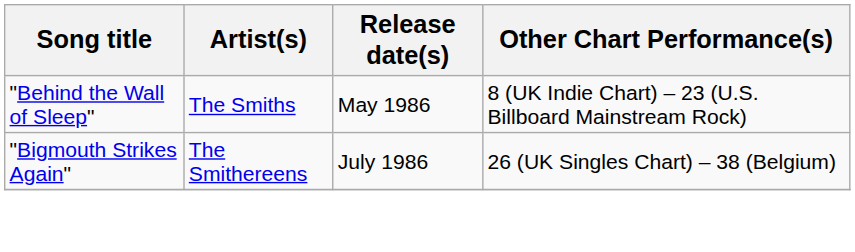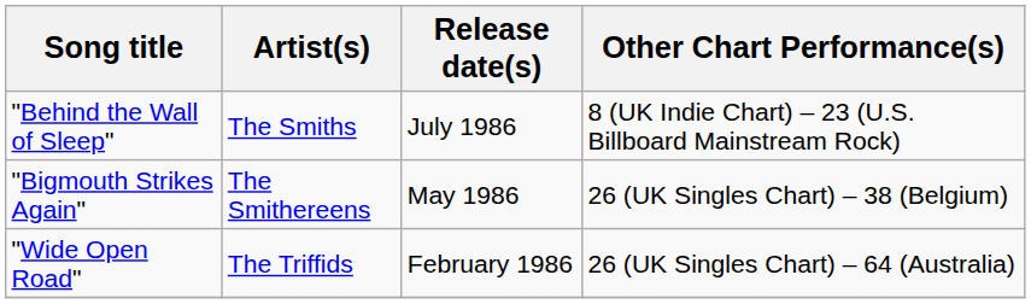 <table class="wikitable sortable" style="font-size:95%;">
 <tr>
 <th><big>Song title</big></th>
 <th><big>Artist(s)</big></th>
 <th><big>Release date(s)</big></th>
 <th><big>Other Chart Performance(s)</big></th>
 </tr>
 <tr>
 <td>"<a href='#'>Behind the Wall of Sleep</a>"</td>
 <td><a href='#'>The Smiths</a></td>
-<td>May 1986</td>
+<td>July 1986</td>
 <td>8 (UK Indie Chart) – 23 (U.S. Billboard Mainstream Rock)</td>
 </tr>
 <tr>
 <td>"<a href='#'>Bigmouth Strikes Again</a>"</td>
 <td><a href='#'>The Smithereens</a></td>
-<td>July 1986</td>
+<td>May 1986</td>
 <td>26 (UK Singles Chart) – 38 (Belgium)</td>
+</tr>
+<tr>
+<td>"<a href='#'>Wide Open Road</a>"</td>
+<td><a href='#'>The Triffids</a></td>
+<td>February 1986</td>
+<td>26 (UK Singles Chart) – 64 (Australia)</td>
 </tr>
 <tr>
 </tr>
 </table>
